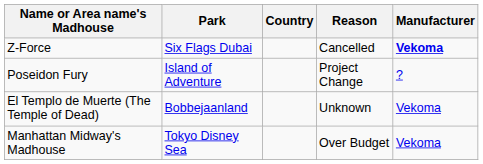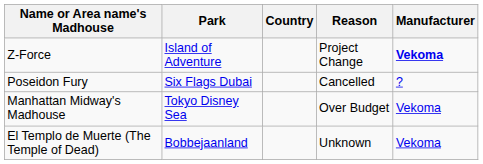 <table class="wikitable sortable">
 <tr>
 <th>Name or Area name's Madhouse</th>
 <th>Park</th>
 <th>Country</th>
 <th>Reason</th>
 <th>Manufacturer</th>
 </tr>
 <tr>
 <td>Z-Force</td>
-<td><a href='#'>Six Flags Dubai</a></td>
+<td><a href='#'>Island of Adventure</a></td>
 <td></td>
-<td>Cancelled</td>
+<td>Project Change</td>
 <td><strong><a href='#'>Vekoma</a></strong></td>
 </tr>
 <tr>
 <td>Poseidon Fury</td>
-<td><a href='#'>Island of Adventure</a></td>
+<td><a href='#'>Six Flags Dubai</a></td>
 <td></td>
-<td>Project Change</td>
+<td>Cancelled</td>
 <td><a href='#'>?</a></td>
+</tr>
+<tr>
+<td>Manhattan Midway's Madhouse</td>
+<td><a href='#'>Tokyo Disney Sea</a></td>
+<td></td>
+<td>Over Budget</td>
+<td><a href='#'>Vekoma</a></td>
 </tr>
 <tr>
 <td>El Templo de Muerte (The Temple of Dead)</td>
 <td><a href='#'>Bobbejaanland</a></td>
 <td></td>
 <td>Unknown</td>
 <td><a href='#'>Vekoma</a></td>
 </tr>
-<tr>
-<td>Manhattan Midway's Madhouse</td>
-<td><a href='#'>Tokyo Disney Sea</a></td>
-<td></td>
-<td>Over Budget</td>
-<td><a href='#'>Vekoma</a></td>
-</tr>
 </table>
